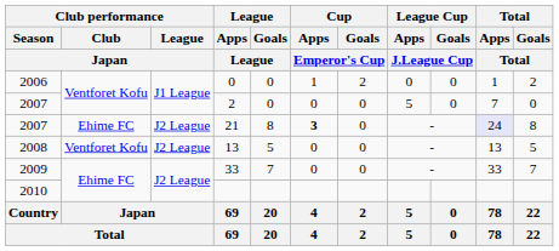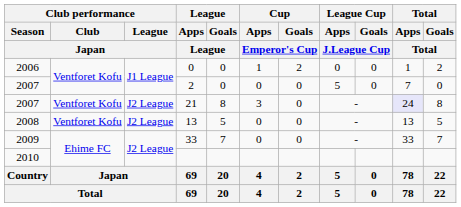 <table class="wikitable" style="text-align:center;">
 <tr>
 <th colspan=3>Club performance</th>
 <th colspan=2>League</th>
 <th colspan=2>Cup</th>
 <th colspan=2>League Cup</th>
 <th colspan=2>Total</th>
 </tr>
 <tr>
 <th>Season</th>
 <th>Club</th>
 <th>League</th>
 <th>Apps</th>
 <th>Goals</th>
 <th>Apps</th>
 <th>Goals</th>
 <th>Apps</th>
 <th>Goals</th>
 <th>Apps</th>
 <th>Goals</th>
 </tr>
 <tr>
 <th colspan=3>Japan</th>
 <th colspan=2>League</th>
 <th colspan=2><a href='#'>Emperor's Cup</a></th>
 <th colspan=2><a href='#'>J.League Cup</a></th>
 <th colspan=2>Total</th>
 </tr>
 <tr>
 <td>2006</td>
 <td rowspan="2"><a href='#'>Ventforet Kofu</a></td>
 <td rowspan="2"><a href='#'>J1 League</a></td>
 <td>0</td>
 <td>0</td>
 <td>1</td>
 <td>2</td>
 <td>0</td>
 <td>0</td>
 <td>1</td>
 <td>2</td>
 </tr>
 <tr>
 <td>2007</td>
 <td>2</td>
 <td>0</td>
 <td>0</td>
 <td>0</td>
 <td>5</td>
 <td>0</td>
 <td>7</td>
 <td>0</td>
 </tr>
 <tr>
 <td>2007</td>
-<td><a href='#'>Ehime FC</a></td>
+<td><a href='#'>Ventforet Kofu</a></td>
 <td><a href='#'>J2 League</a></td>
 <td>21</td>
 <td>8</td>
-<td><strong>3</strong></td>
+<td>3</td>
 <td>0</td>
 <td colspan="2">-</td>
 <td style="background: lavender;">24</td>
 <td>8</td>
 </tr>
 <tr>
 <td>2008</td>
 <td><a href='#'>Ventforet Kofu</a></td>
 <td><a href='#'>J2 League</a></td>
 <td>13</td>
 <td>5</td>
 <td>0</td>
 <td>0</td>
 <td colspan="2">-</td>
 <td>13</td>
 <td>5</td>
 </tr>
 <tr>
 <td>2009</td>
 <td rowspan="2"><a href='#'>Ehime FC</a></td>
 <td rowspan="2"><a href='#'>J2 League</a></td>
 <td>33</td>
 <td>7</td>
 <td>0</td>
 <td>0</td>
 <td colspan="2">-</td>
 <td>33</td>
 <td>7</td>
 </tr>
 <tr>
 <td>2010</td>
 <td></td>
 <td></td>
 <td></td>
 <td></td>
 <td></td>
 <td></td>
 <td></td>
 <td></td>
 </tr>
 <tr>
 <th rowspan=1>Country</th>
 <th colspan=2>Japan</th>
 <th>69</th>
 <th>20</th>
 <th>4</th>
 <th>2</th>
 <th>5</th>
 <th>0</th>
 <th>78</th>
 <th>22</th>
 </tr>
 <tr>
 <th colspan=3>Total</th>
 <th>69</th>
 <th>20</th>
 <th>4</th>
 <th>2</th>
 <th>5</th>
 <th>0</th>
 <th>78</th>
 <th>22</th>
 </tr>
 </table>
